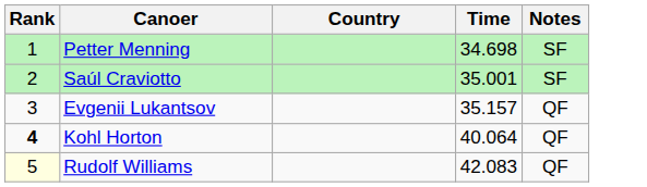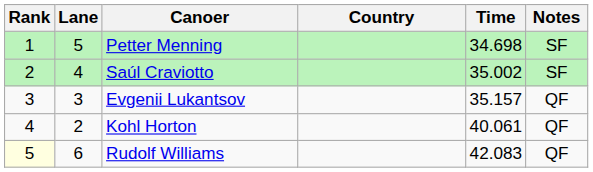 <table class="wikitable" style="text-align:center;">
 <tr>
 <th width=30>Rank</th>
+<th width=30>Lane</th>
 <th width=175>Canoer</th>
 <th width=150>Country</th>
 <th width=30>Time</th>
 <th width=50>Notes</th>
 </tr>
 <tr bgcolor=bbf3bb>
 <td>1</td>
+<td>5</td>
 <td align=left><a href='#'>Petter Menning</a></td>
 <td align=left></td>
 <td>34.698</td>
 <td>SF</td>
 </tr>
 <tr bgcolor=bbf3bb>
 <td>2</td>
+<td>4</td>
 <td align=left><a href='#'>Saúl Craviotto</a></td>
 <td align=left></td>
-<td>35.001</td>
+<td>35.002</td>
 <td>SF</td>
 </tr>
 <tr>
+<td>3</td>
 <td>3</td>
 <td align=left><a href='#'>Evgenii Lukantsov</a></td>
 <td align=left></td>
 <td>35.157</td>
 <td>QF</td>
 </tr>
 <tr>
-<td><strong>4</strong></td>
+<td>4</td>
+<td>2</td>
 <td align=left><a href='#'>Kohl Horton</a></td>
 <td align=left></td>
-<td>40.064</td>
+<td>40.061</td>
 <td>QF</td>
 </tr>
 <tr>
 <td style="background: lightyellow;">5</td>
+<td>6</td>
 <td align=left><a href='#'>Rudolf Williams</a></td>
 <td align=left></td>
 <td>42.083</td>
 <td>QF</td>
 </tr>
 </table>
